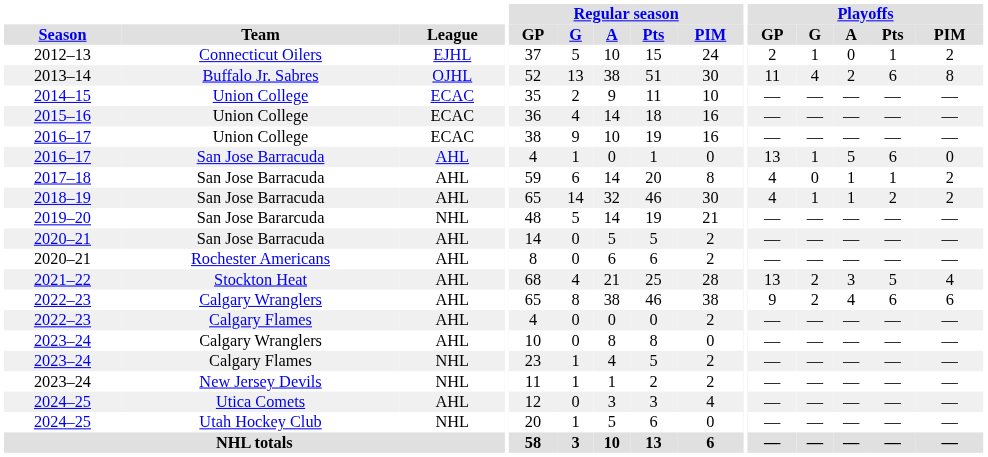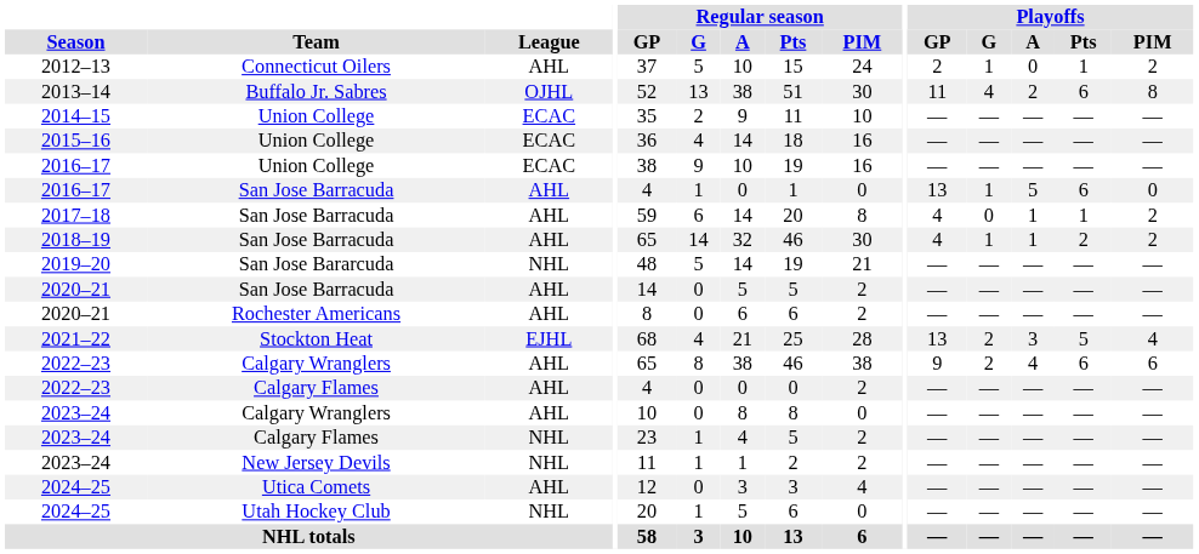 <table border="0" cellpadding="1" cellspacing="0" style="text-align:center; width:60em;">
 <tr bgcolor="#e0e0e0">
 <th colspan="3" bgcolor="#ffffff"></th>
 <th rowspan="99" bgcolor="#ffffff"></th>
 <th colspan="5"><a href='#'>Regular season</a></th>
 <th rowspan="99" bgcolor="#ffffff"></th>
 <th colspan="5"><a href='#'>Playoffs</a></th>
 </tr>
 <tr bgcolor="#e0e0e0">
 <th><a href='#'>Season</a></th>
 <th>Team</th>
 <th>League</th>
 <th>GP</th>
 <th><a href='#'>G</a></th>
 <th><a href='#'>A</a></th>
 <th><a href='#'>Pts</a></th>
 <th><a href='#'>PIM</a></th>
 <th>GP</th>
 <th>G</th>
 <th>A</th>
 <th>Pts</th>
 <th>PIM</th>
 </tr>
 <tr>
 <td>2012–13</td>
 <td><a href='#'>Connecticut Oilers</a></td>
-<td><a href='#'>EJHL</a></td>
+<td>AHL</td>
 <td>37</td>
 <td>5</td>
 <td>10</td>
 <td>15</td>
 <td>24</td>
 <td>2</td>
 <td>1</td>
 <td>0</td>
 <td>1</td>
 <td>2</td>
 </tr>
 <tr bgcolor="#f0f0f0">
 <td>2013–14</td>
 <td><a href='#'>Buffalo Jr. Sabres</a></td>
 <td><a href='#'>OJHL</a></td>
 <td>52</td>
 <td>13</td>
 <td>38</td>
 <td>51</td>
 <td>30</td>
 <td>11</td>
 <td>4</td>
 <td>2</td>
 <td>6</td>
 <td>8</td>
 </tr>
 <tr>
 <td><a href='#'>2014–15</a></td>
 <td><a href='#'>Union College</a></td>
 <td><a href='#'>ECAC</a></td>
 <td>35</td>
 <td>2</td>
 <td>9</td>
 <td>11</td>
 <td>10</td>
 <td>—</td>
 <td>—</td>
 <td>—</td>
 <td>—</td>
 <td>—</td>
 </tr>
 <tr bgcolor="#f0f0f0">
 <td><a href='#'>2015–16</a></td>
 <td>Union College</td>
 <td>ECAC</td>
 <td>36</td>
 <td>4</td>
 <td>14</td>
 <td>18</td>
 <td>16</td>
 <td>—</td>
 <td>—</td>
 <td>—</td>
 <td>—</td>
 <td>—</td>
 </tr>
 <tr>
 <td><a href='#'>2016–17</a></td>
 <td>Union College</td>
 <td>ECAC</td>
 <td>38</td>
 <td>9</td>
 <td>10</td>
 <td>19</td>
 <td>16</td>
 <td>—</td>
 <td>—</td>
 <td>—</td>
 <td>—</td>
 <td>—</td>
 </tr>
 <tr bgcolor="#f0f0f0">
 <td><a href='#'>2016–17</a></td>
 <td><a href='#'>San Jose Barracuda</a></td>
 <td><a href='#'>AHL</a></td>
 <td>4</td>
 <td>1</td>
 <td>0</td>
 <td>1</td>
 <td>0</td>
 <td>13</td>
 <td>1</td>
 <td>5</td>
 <td>6</td>
 <td>0</td>
 </tr>
 <tr>
 <td><a href='#'>2017–18</a></td>
 <td>San Jose Barracuda</td>
 <td>AHL</td>
 <td>59</td>
 <td>6</td>
 <td>14</td>
 <td>20</td>
 <td>8</td>
 <td>4</td>
 <td>0</td>
 <td>1</td>
 <td>1</td>
 <td>2</td>
 </tr>
 <tr bgcolor="#f0f0f0">
 <td><a href='#'>2018–19</a></td>
 <td>San Jose Barracuda</td>
 <td>AHL</td>
 <td>65</td>
 <td>14</td>
 <td>32</td>
 <td>46</td>
 <td>30</td>
 <td>4</td>
 <td>1</td>
 <td>1</td>
 <td>2</td>
 <td>2</td>
 </tr>
 <tr>
 <td><a href='#'>2019–20</a></td>
 <td>San Jose Bararcuda</td>
 <td>NHL</td>
 <td>48</td>
 <td>5</td>
 <td>14</td>
 <td>19</td>
 <td>21</td>
 <td>—</td>
 <td>—</td>
 <td>—</td>
 <td>—</td>
 <td>—</td>
 </tr>
 <tr bgcolor="#f0f0f0">
 <td><a href='#'>2020–21</a></td>
 <td>San Jose Barracuda</td>
 <td>AHL</td>
 <td>14</td>
 <td>0</td>
 <td>5</td>
 <td>5</td>
 <td>2</td>
 <td>—</td>
 <td>—</td>
 <td>—</td>
 <td>—</td>
 <td>—</td>
 </tr>
 <tr>
 <td>2020–21</td>
 <td><a href='#'>Rochester Americans</a></td>
 <td>AHL</td>
 <td>8</td>
 <td>0</td>
 <td>6</td>
 <td>6</td>
 <td>2</td>
 <td>—</td>
 <td>—</td>
 <td>—</td>
 <td>—</td>
 <td>—</td>
 </tr>
 <tr bgcolor="#f0f0f0">
 <td><a href='#'>2021–22</a></td>
 <td><a href='#'>Stockton Heat</a></td>
-<td>AHL</td>
+<td><a href='#'>EJHL</a></td>
 <td>68</td>
 <td>4</td>
 <td>21</td>
 <td>25</td>
 <td>28</td>
 <td>13</td>
 <td>2</td>
 <td>3</td>
 <td>5</td>
 <td>4</td>
 </tr>
 <tr>
 <td><a href='#'>2022–23</a></td>
 <td><a href='#'>Calgary Wranglers</a></td>
 <td>AHL</td>
 <td>65</td>
 <td>8</td>
 <td>38</td>
 <td>46</td>
 <td>38</td>
 <td>9</td>
 <td>2</td>
 <td>4</td>
 <td>6</td>
 <td>6</td>
 </tr>
 <tr bgcolor="#f0f0f0">
 <td><a href='#'>2022–23</a></td>
 <td><a href='#'>Calgary Flames</a></td>
 <td>AHL</td>
 <td>4</td>
 <td>0</td>
 <td>0</td>
 <td>0</td>
 <td>2</td>
 <td>—</td>
 <td>—</td>
 <td>—</td>
 <td>—</td>
 <td>—</td>
 </tr>
 <tr>
 <td><a href='#'>2023–24</a></td>
 <td>Calgary Wranglers</td>
 <td>AHL</td>
 <td>10</td>
 <td>0</td>
 <td>8</td>
 <td>8</td>
 <td>0</td>
 <td>—</td>
 <td>—</td>
 <td>—</td>
 <td>—</td>
 <td>—</td>
 </tr>
 <tr bgcolor="#f0f0f0">
 <td><a href='#'>2023–24</a></td>
 <td>Calgary Flames</td>
 <td>NHL</td>
 <td>23</td>
 <td>1</td>
 <td>4</td>
 <td>5</td>
 <td>2</td>
 <td>—</td>
 <td>—</td>
 <td>—</td>
 <td>—</td>
 <td>—</td>
 </tr>
 <tr>
 <td>2023–24</td>
 <td><a href='#'>New Jersey Devils</a></td>
 <td>NHL</td>
 <td>11</td>
 <td>1</td>
 <td>1</td>
 <td>2</td>
 <td>2</td>
 <td>—</td>
 <td>—</td>
 <td>—</td>
 <td>—</td>
 <td>—</td>
 </tr>
 <tr bgcolor="#f0f0f0">
 <td><a href='#'>2024–25</a></td>
 <td><a href='#'>Utica Comets</a></td>
 <td>AHL</td>
 <td>12</td>
 <td>0</td>
 <td>3</td>
 <td>3</td>
 <td>4</td>
 <td>—</td>
 <td>—</td>
 <td>—</td>
 <td>—</td>
 <td>—</td>
 </tr>
 <tr>
 <td><a href='#'>2024–25</a></td>
 <td><a href='#'>Utah Hockey Club</a></td>
 <td>NHL</td>
 <td>20</td>
 <td>1</td>
 <td>5</td>
 <td>6</td>
 <td>0</td>
 <td>—</td>
 <td>—</td>
 <td>—</td>
 <td>—</td>
 <td>—</td>
 </tr>
 <tr bgcolor="#e0e0e0">
 <th colspan="3">NHL totals</th>
 <th>58</th>
 <th>3</th>
 <th>10</th>
 <th>13</th>
 <th>6</th>
 <th>—</th>
 <th>—</th>
 <th>—</th>
 <th>—</th>
 <th>—</th>
 </tr>
 </table>
